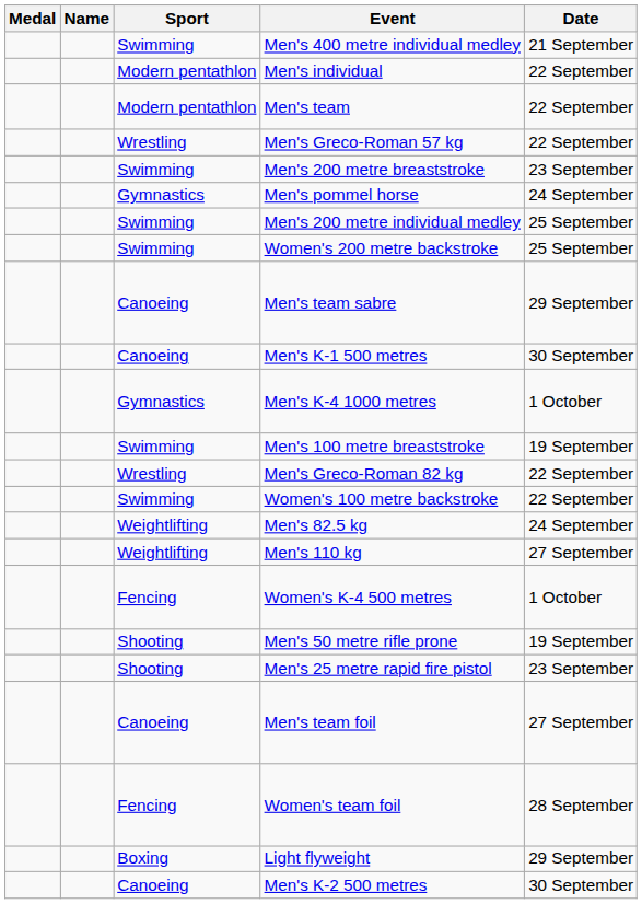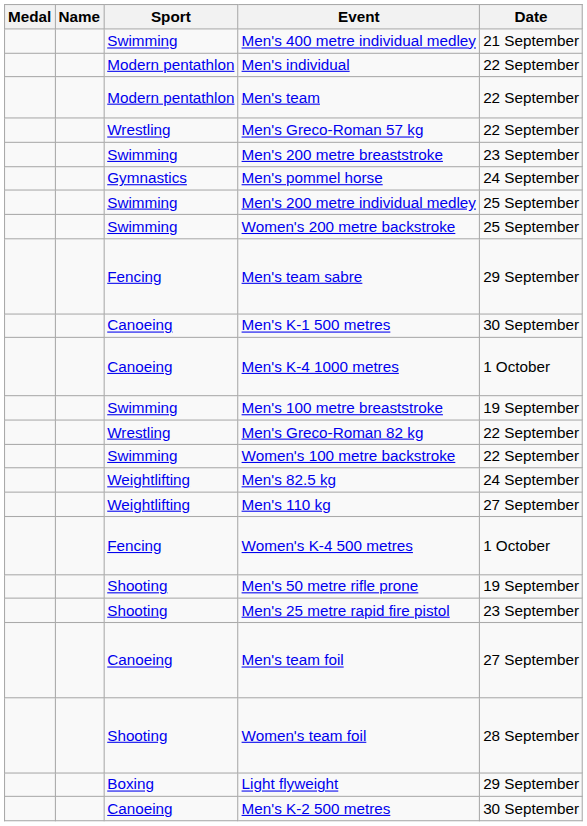 <table class="wikitable sortable" style="font-size:90%">
 <tr>
 <th>Medal</th>
 <th>Name</th>
 <th>Sport</th>
 <th>Event</th>
 <th>Date</th>
 </tr>
 <tr>
 <td></td>
 <td></td>
 <td><a href='#'>Swimming</a></td>
 <td><a href='#'>Men's 400 metre individual medley</a></td>
 <td>21 September</td>
 </tr>
 <tr>
 <td></td>
 <td></td>
 <td><a href='#'>Modern pentathlon</a></td>
 <td><a href='#'>Men's individual</a></td>
 <td>22 September</td>
 </tr>
 <tr>
 <td></td>
 <td><br><br></td>
 <td><a href='#'>Modern pentathlon</a></td>
 <td><a href='#'>Men's team</a></td>
 <td>22 September</td>
 </tr>
 <tr>
 <td></td>
 <td></td>
 <td><a href='#'>Wrestling</a></td>
 <td><a href='#'>Men's Greco-Roman 57 kg</a></td>
 <td>22 September</td>
 </tr>
 <tr>
 <td></td>
 <td></td>
 <td><a href='#'>Swimming</a></td>
 <td><a href='#'>Men's 200 metre breaststroke</a></td>
 <td>23 September</td>
 </tr>
 <tr>
 <td></td>
 <td></td>
 <td><a href='#'>Gymnastics</a></td>
 <td><a href='#'>Men's pommel horse</a></td>
 <td>24 September</td>
 </tr>
 <tr>
 <td></td>
 <td></td>
 <td><a href='#'>Swimming</a></td>
 <td><a href='#'>Men's 200 metre individual medley</a></td>
 <td>25 September</td>
 </tr>
 <tr>
 <td></td>
 <td></td>
 <td><a href='#'>Swimming</a></td>
 <td><a href='#'>Women's 200 metre backstroke</a></td>
 <td>25 September</td>
 </tr>
 <tr>
 <td></td>
 <td><br><br><br><br></td>
-<td><a href='#'>Canoeing</a></td>
+<td><a href='#'>Fencing</a></td>
 <td><a href='#'>Men's team sabre</a></td>
 <td>29 September</td>
 </tr>
 <tr>
 <td></td>
 <td></td>
 <td><a href='#'>Canoeing</a></td>
 <td><a href='#'>Men's K-1 500 metres</a></td>
 <td>30 September</td>
 </tr>
 <tr>
 <td></td>
 <td><br><br><br></td>
-<td><a href='#'>Gymnastics</a></td>
+<td><a href='#'>Canoeing</a></td>
 <td><a href='#'>Men's K-4 1000 metres</a></td>
 <td>1 October</td>
 </tr>
 <tr>
 <td></td>
 <td></td>
 <td><a href='#'>Swimming</a></td>
 <td><a href='#'>Men's 100 metre breaststroke</a></td>
 <td>19 September</td>
 </tr>
 <tr>
 <td></td>
 <td></td>
 <td><a href='#'>Wrestling</a></td>
 <td><a href='#'>Men's Greco-Roman 82 kg</a></td>
 <td>22 September</td>
 </tr>
 <tr>
 <td></td>
 <td></td>
 <td><a href='#'>Swimming</a></td>
 <td><a href='#'>Women's 100 metre backstroke</a></td>
 <td>22 September</td>
 </tr>
 <tr>
 <td></td>
 <td></td>
 <td><a href='#'>Weightlifting</a></td>
 <td><a href='#'>Men's 82.5 kg</a></td>
 <td>24 September</td>
 </tr>
 <tr>
 <td></td>
 <td></td>
 <td><a href='#'>Weightlifting</a></td>
 <td><a href='#'>Men's 110 kg</a></td>
 <td>27 September</td>
 </tr>
 <tr>
 <td></td>
 <td><br><br><br></td>
 <td><a href='#'>Fencing</a></td>
 <td><a href='#'>Women's K-4 500 metres</a></td>
 <td>1 October</td>
 </tr>
 <tr>
 <td></td>
 <td></td>
 <td><a href='#'>Shooting</a></td>
 <td><a href='#'>Men's 50 metre rifle prone</a></td>
 <td>19 September</td>
 </tr>
 <tr>
 <td></td>
 <td></td>
 <td><a href='#'>Shooting</a></td>
 <td><a href='#'>Men's 25 metre rapid fire pistol</a></td>
 <td>23 September</td>
 </tr>
 <tr>
 <td></td>
 <td><br><br><br><br></td>
 <td><a href='#'>Canoeing</a></td>
 <td><a href='#'>Men's team foil</a></td>
 <td>27 September</td>
 </tr>
 <tr>
 <td></td>
 <td><br><br><br><br></td>
-<td><a href='#'>Fencing</a></td>
+<td><a href='#'>Shooting</a></td>
 <td><a href='#'>Women's team foil</a></td>
 <td>28 September</td>
 </tr>
 <tr>
 <td></td>
 <td></td>
 <td><a href='#'>Boxing</a></td>
 <td><a href='#'>Light flyweight</a></td>
 <td>29 September</td>
 </tr>
 <tr>
 <td></td>
 <td><br></td>
 <td><a href='#'>Canoeing</a></td>
 <td><a href='#'>Men's K-2 500 metres</a></td>
 <td>30 September</td>
 </tr>
 </table>
